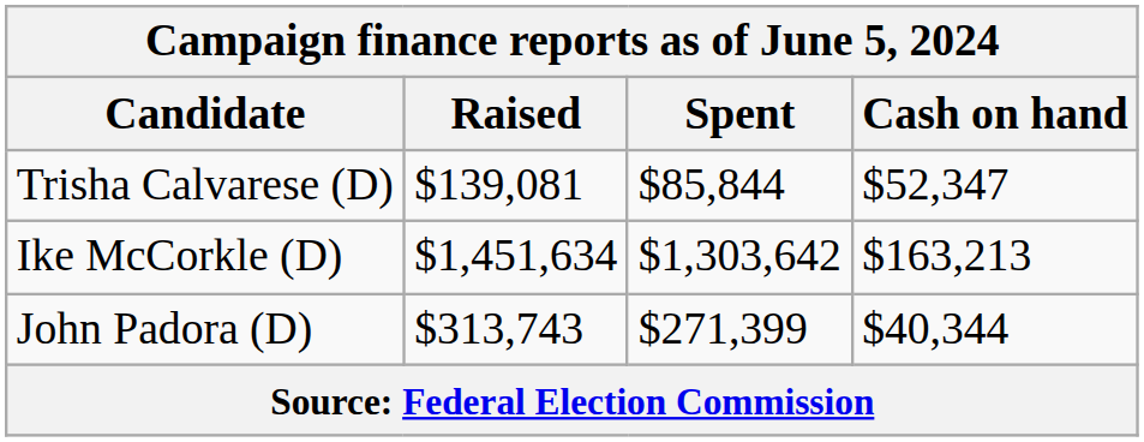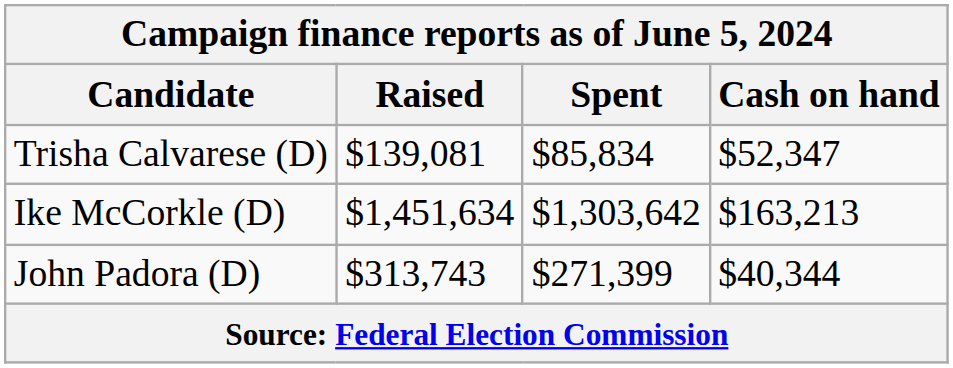 <table class="wikitable sortable">
 <tr>
 <th colspan=4>Campaign finance reports as of June 5, 2024</th>
 </tr>
 <tr style="text-align:center;">
 <th>Candidate</th>
 <th>Raised</th>
 <th>Spent</th>
 <th>Cash on hand</th>
 </tr>
 <tr>
 <td>Trisha Calvarese (D)</td>
 <td>$139,081</td>
-<td>$85,844</td>
+<td>$85,834</td>
 <td>$52,347</td>
 </tr>
 <tr>
 <td>Ike McCorkle (D)</td>
 <td>$1,451,634</td>
 <td>$1,303,642</td>
 <td>$163,213</td>
 </tr>
 <tr>
 <td>John Padora (D)</td>
 <td>$313,743</td>
 <td>$271,399</td>
 <td>$40,344</td>
 </tr>
 <tr>
 <th colspan="4"><small>Source: <a href='#'>Federal Election Commission</a></small></th>
 </tr>
 </table>
